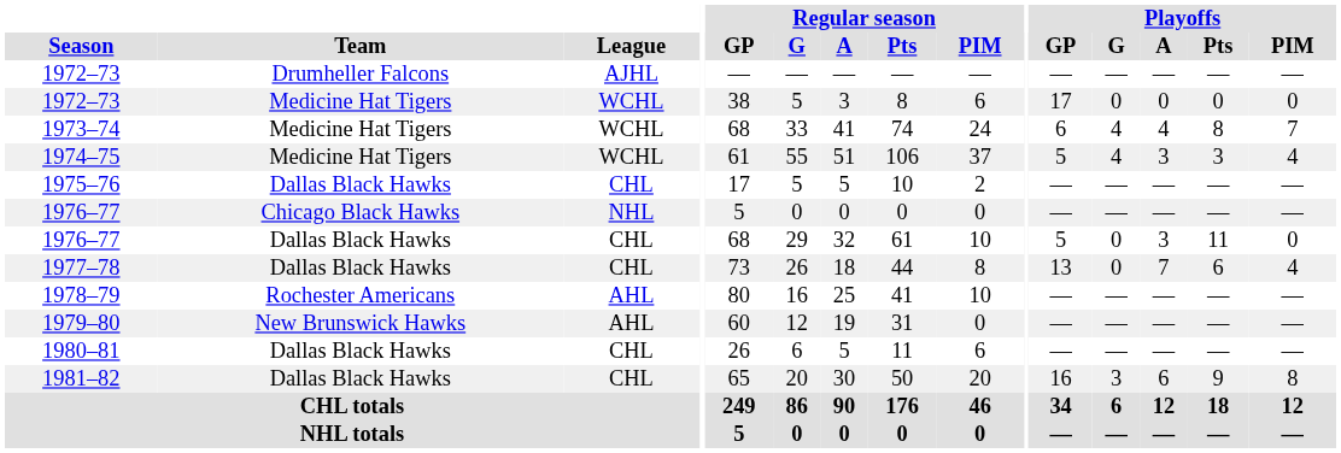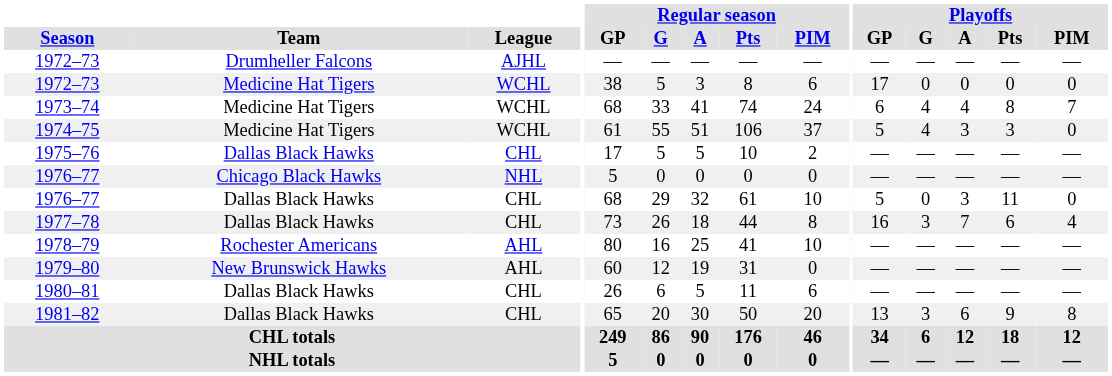 <table border="0" cellpadding="1" cellspacing="0" style="text-align:center; width:60em">
 <tr bgcolor="#e0e0e0">
 <th colspan="3" bgcolor="#ffffff"></th>
 <th rowspan="100" bgcolor="#ffffff"></th>
 <th colspan="5"><a href='#'>Regular season</a></th>
 <th rowspan="100" bgcolor="#ffffff"></th>
 <th colspan="5"><a href='#'>Playoffs</a></th>
 </tr>
 <tr bgcolor="#e0e0e0">
 <th><a href='#'>Season</a></th>
 <th>Team</th>
 <th>League</th>
 <th>GP</th>
 <th><a href='#'>G</a></th>
 <th><a href='#'>A</a></th>
 <th><a href='#'>Pts</a></th>
 <th><a href='#'>PIM</a></th>
 <th>GP</th>
 <th>G</th>
 <th>A</th>
 <th>Pts</th>
 <th>PIM</th>
 </tr>
 <tr>
 <td><a href='#'>1972–73</a></td>
 <td><a href='#'>Drumheller Falcons</a></td>
 <td><a href='#'>AJHL</a></td>
 <td>—</td>
 <td>—</td>
 <td>—</td>
 <td>—</td>
 <td>—</td>
 <td>—</td>
 <td>—</td>
 <td>—</td>
 <td>—</td>
 <td>—</td>
 </tr>
 <tr bgcolor="#f0f0f0">
 <td><a href='#'>1972–73</a></td>
 <td><a href='#'>Medicine Hat Tigers</a></td>
 <td><a href='#'>WCHL</a></td>
 <td>38</td>
 <td>5</td>
 <td>3</td>
 <td>8</td>
 <td>6</td>
 <td>17</td>
 <td>0</td>
 <td>0</td>
 <td>0</td>
 <td>0</td>
 </tr>
 <tr>
 <td><a href='#'>1973–74</a></td>
 <td>Medicine Hat Tigers</td>
 <td>WCHL</td>
 <td>68</td>
 <td>33</td>
 <td>41</td>
 <td>74</td>
 <td>24</td>
 <td>6</td>
 <td>4</td>
 <td>4</td>
 <td>8</td>
 <td>7</td>
 </tr>
 <tr bgcolor="#f0f0f0">
 <td><a href='#'>1974–75</a></td>
 <td>Medicine Hat Tigers</td>
 <td>WCHL</td>
 <td>61</td>
 <td>55</td>
 <td>51</td>
 <td>106</td>
 <td>37</td>
 <td>5</td>
 <td>4</td>
 <td>3</td>
 <td>3</td>
-<td>4</td>
+<td>0</td>
 </tr>
 <tr>
 <td><a href='#'>1975–76</a></td>
 <td><a href='#'>Dallas Black Hawks</a></td>
 <td><a href='#'>CHL</a></td>
 <td>17</td>
 <td>5</td>
 <td>5</td>
 <td>10</td>
 <td>2</td>
 <td>—</td>
 <td>—</td>
 <td>—</td>
 <td>—</td>
 <td>—</td>
 </tr>
 <tr bgcolor="#f0f0f0">
 <td><a href='#'>1976–77</a></td>
 <td><a href='#'>Chicago Black Hawks</a></td>
 <td><a href='#'>NHL</a></td>
 <td>5</td>
 <td>0</td>
 <td>0</td>
 <td>0</td>
 <td>0</td>
 <td>—</td>
 <td>—</td>
 <td>—</td>
 <td>—</td>
 <td>—</td>
 </tr>
 <tr>
 <td><a href='#'>1976–77</a></td>
 <td>Dallas Black Hawks</td>
 <td>CHL</td>
 <td>68</td>
 <td>29</td>
 <td>32</td>
 <td>61</td>
 <td>10</td>
 <td>5</td>
 <td>0</td>
 <td>3</td>
 <td>11</td>
 <td>0</td>
 </tr>
 <tr bgcolor="#f0f0f0">
 <td><a href='#'>1977–78</a></td>
 <td>Dallas Black Hawks</td>
 <td>CHL</td>
 <td>73</td>
 <td>26</td>
 <td>18</td>
 <td>44</td>
 <td>8</td>
-<td>13</td>
-<td>0</td>
+<td>16</td>
+<td>3</td>
 <td>7</td>
 <td>6</td>
 <td>4</td>
 </tr>
 <tr>
 <td><a href='#'>1978–79</a></td>
 <td><a href='#'>Rochester Americans</a></td>
 <td><a href='#'>AHL</a></td>
 <td>80</td>
 <td>16</td>
 <td>25</td>
 <td>41</td>
 <td>10</td>
 <td>—</td>
 <td>—</td>
 <td>—</td>
 <td>—</td>
 <td>—</td>
 </tr>
 <tr bgcolor="#f0f0f0">
 <td><a href='#'>1979–80</a></td>
 <td><a href='#'>New Brunswick Hawks</a></td>
 <td>AHL</td>
 <td>60</td>
 <td>12</td>
 <td>19</td>
 <td>31</td>
 <td>0</td>
 <td>—</td>
 <td>—</td>
 <td>—</td>
 <td>—</td>
 <td>—</td>
 </tr>
 <tr>
 <td><a href='#'>1980–81</a></td>
 <td>Dallas Black Hawks</td>
 <td>CHL</td>
 <td>26</td>
 <td>6</td>
 <td>5</td>
 <td>11</td>
 <td>6</td>
 <td>—</td>
 <td>—</td>
 <td>—</td>
 <td>—</td>
 <td>—</td>
 </tr>
 <tr bgcolor="#f0f0f0">
 <td><a href='#'>1981–82</a></td>
 <td>Dallas Black Hawks</td>
 <td>CHL</td>
 <td>65</td>
 <td>20</td>
 <td>30</td>
 <td>50</td>
 <td>20</td>
-<td>16</td>
+<td>13</td>
 <td>3</td>
 <td>6</td>
 <td>9</td>
 <td>8</td>
 </tr>
 <tr bgcolor="#e0e0e0">
 <th colspan="3">CHL totals</th>
 <th>249</th>
 <th>86</th>
 <th>90</th>
 <th>176</th>
 <th>46</th>
 <th>34</th>
 <th>6</th>
 <th>12</th>
 <th>18</th>
 <th>12</th>
 </tr>
 <tr bgcolor="#e0e0e0">
 <th colspan="3">NHL totals</th>
 <th>5</th>
 <th>0</th>
 <th>0</th>
 <th>0</th>
 <th>0</th>
 <th>—</th>
 <th>—</th>
 <th>—</th>
 <th>—</th>
 <th>—</th>
 </tr>
 </table>
